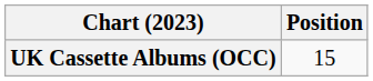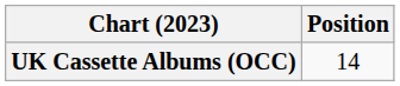 <table class="wikitable sortable plainrowheaders" style="text-align:center">
 <tr>
 <th scope="col">Chart (2023)</th>
 <th scope="col">Position</th>
 </tr>
 <tr>
 <th scope="row">UK Cassette Albums (OCC)</th>
-<td>15</td>
+<td>14</td>
 </tr>
 </table>
